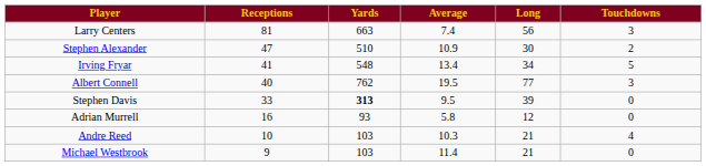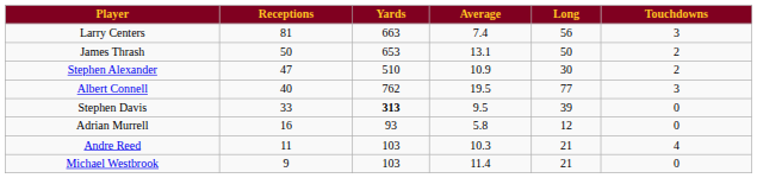 <table class="wikitable" style="width:80%;">
 <tr style="text-align:center; background:#800020; color:#ffc322;">
 <td><strong>Player</strong></td>
 <td><strong>Receptions</strong></td>
 <td><strong>Yards</strong></td>
 <td><strong>Average</strong></td>
 <td><strong>Long</strong></td>
 <td><strong>Touchdowns</strong></td>
 </tr>
 <tr style="text-align:center;" bgcolor="">
 <td>Larry Centers</td>
 <td>81</td>
 <td>663</td>
 <td>7.4</td>
 <td>56</td>
 <td>3</td>
 </tr>
 <tr style="text-align:center;" bgcolor="">
+<td>James Thrash</td>
+<td>50</td>
+<td>653</td>
+<td>13.1</td>
+<td>50</td>
+<td>2</td>
+</tr>
+<tr style="text-align:center;" bgcolor="">
 <td><a href='#'>Stephen Alexander</a></td>
 <td>47</td>
 <td>510</td>
 <td>10.9</td>
 <td>30</td>
 <td>2</td>
-</tr>
-<tr style="text-align:center;" bgcolor="">
-<td><a href='#'>Irving Fryar</a></td>
-<td>41</td>
-<td>548</td>
-<td>13.4</td>
-<td>34</td>
-<td>5</td>
 </tr>
 <tr style="text-align:center;" bgcolor="">
 <td><a href='#'>Albert Connell</a></td>
 <td>40</td>
 <td>762</td>
 <td>19.5</td>
 <td>77</td>
 <td>3</td>
 </tr>
 <tr style="text-align:center;" bgcolor="">
 <td>Stephen Davis</td>
 <td>33</td>
 <td><strong>313</strong></td>
 <td>9.5</td>
 <td>39</td>
 <td>0</td>
 </tr>
 <tr style="text-align:center;" bgcolor="">
 <td>Adrian Murrell</td>
 <td>16</td>
 <td>93</td>
 <td>5.8</td>
 <td>12</td>
 <td>0</td>
 </tr>
 <tr style="text-align:center;" bgcolor="">
 <td><a href='#'>Andre Reed</a></td>
-<td>10</td>
+<td>11</td>
 <td>103</td>
 <td>10.3</td>
 <td>21</td>
 <td>4</td>
 </tr>
 <tr style="text-align:center;" bgcolor="">
 <td><a href='#'>Michael Westbrook</a></td>
 <td>9</td>
 <td>103</td>
 <td>11.4</td>
 <td>21</td>
 <td>0</td>
 </tr>
 </table>
